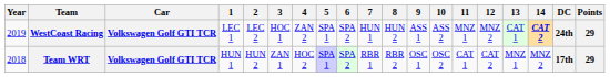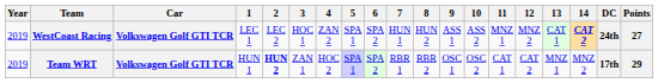 <table class="wikitable" style="text-align:center; font-size:85%">
 <tr>
 <th>Year</th>
 <th>Team</th>
 <th>Car</th>
 <th>1</th>
 <th>2</th>
 <th>3</th>
 <th>4</th>
 <th>5</th>
 <th>6</th>
 <th>7</th>
 <th>8</th>
 <th>9</th>
 <th>10</th>
 <th>11</th>
 <th>12</th>
 <th>13</th>
 <th>14</th>
 <th>DC</th>
 <th>Points</th>
 </tr>
 <tr>
 <td><a href='#'>2019</a></td>
 <th nowrap><a href='#'>WestCoast Racing</a></th>
 <th nowrap><a href='#'>Volkswagen Golf GTI TCR</a></th>
 <td><a href='#'>LEC<br>1</a></td>
 <td><a href='#'>LEC<br>2</a></td>
 <td><a href='#'>HOC<br>1</a></td>
 <td><a href='#'>ZAN<br>2</a></td>
 <td><a href='#'>SPA<br>1</a></td>
 <td><a href='#'>SPA<br>2</a></td>
 <td><a href='#'>HUN<br>1</a></td>
 <td><a href='#'>HUN<br>2</a></td>
 <td><a href='#'>ASS<br>1</a></td>
 <td><a href='#'>ASS<br>2</a></td>
 <td><a href='#'>MNZ<br>1</a></td>
 <td><a href='#'>MNZ<br>2</a></td>
 <td style="background:#DFFFDF;"><a href='#'>CAT<br>1</a><br></td>
 <td style="background:#FFDF9F;"><strong><em><a href='#'>CAT<br>2</a></em><br></strong></td>
 <th>24th</th>
-<th>29</th>
+<th>27</th>
 </tr>
 <tr>
-<td><a href='#'>2018</a></td>
+<td><a href='#'>2019</a></td>
 <th nowrap><a href='#'>Team WRT</a></th>
 <th nowrap><a href='#'>Volkswagen Golf GTI TCR</a></th>
 <td><a href='#'>HUN<br>1</a></td>
-<td><a href='#'>HUN<br>2</a></td>
+<td><strong><a href='#'>HUN<br>2</a></strong></td>
 <td><a href='#'>ZAN<br>1</a></td>
 <td><a href='#'>HOC<br>2</a></td>
 <td style="background:#CFCFFF;"><a href='#'>SPA<br>1</a><br></td>
 <td style="background:#DFFFDF;"><a href='#'>SPA<br>2</a><br></td>
 <td><a href='#'>RBR<br>1</a></td>
 <td><a href='#'>RBR<br>2</a></td>
 <td><a href='#'>OSC<br>1</a></td>
 <td><a href='#'>OSC<br>2</a></td>
 <td><a href='#'>CAT<br>1</a></td>
 <td><a href='#'>CAT<br>2</a></td>
 <td><a href='#'>MNZ<br>1</a></td>
 <td><a href='#'>MNZ<br>2</a></td>
 <th>17th</th>
 <th>29</th>
 </tr>
 </table>
